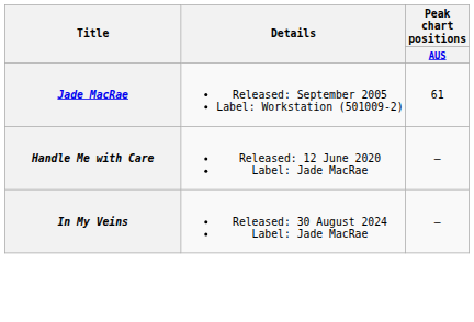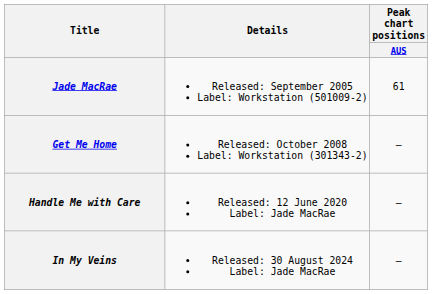 <table class="wikitable plainrowheaders" style="text-align:center;">
 <tr>
 <th scope="col" rowspan="2" style="width:16em;">Title</th>
 <th scope="col" rowspan="2">Details</th>
 <th scope="col" colspan="1">Peak chart positions</th>
 </tr>
 <tr>
 <th scope="col" style="width:3em;font-size:90%;"><a href='#'>AUS</a><br></th>
 </tr>
 <tr>
 <th scope="row"><em><a href='#'>Jade MacRae</a></em></th>
 <td><br><ul><li>Released: September 2005</li><li>Label: Workstation (501009-2)</li></ul></td>
 <td>61</td>
 </tr>
 <tr>
+<th scope="row"><em><a href='#'>Get Me Home</a></em></th>
+<td><br><ul><li>Released: October 2008</li><li>Label: Workstation (301343-2)</li></ul></td>
+<td>—</td>
+</tr>
+<tr>
 <th scope="row"><em>Handle Me with Care</em></th>
 <td><br><ul><li>Released: 12 June 2020</li><li>Label: Jade MacRae</li></ul></td>
 <td>—</td>
 </tr>
 <tr>
 <th scope="row"><em>In My Veins<strong></th>
 <td><br><ul><li>Released: 30 August 2024</li><li>Label: Jade MacRae</li></ul></td>
 <td>—</td>
 </tr>
 </table>
